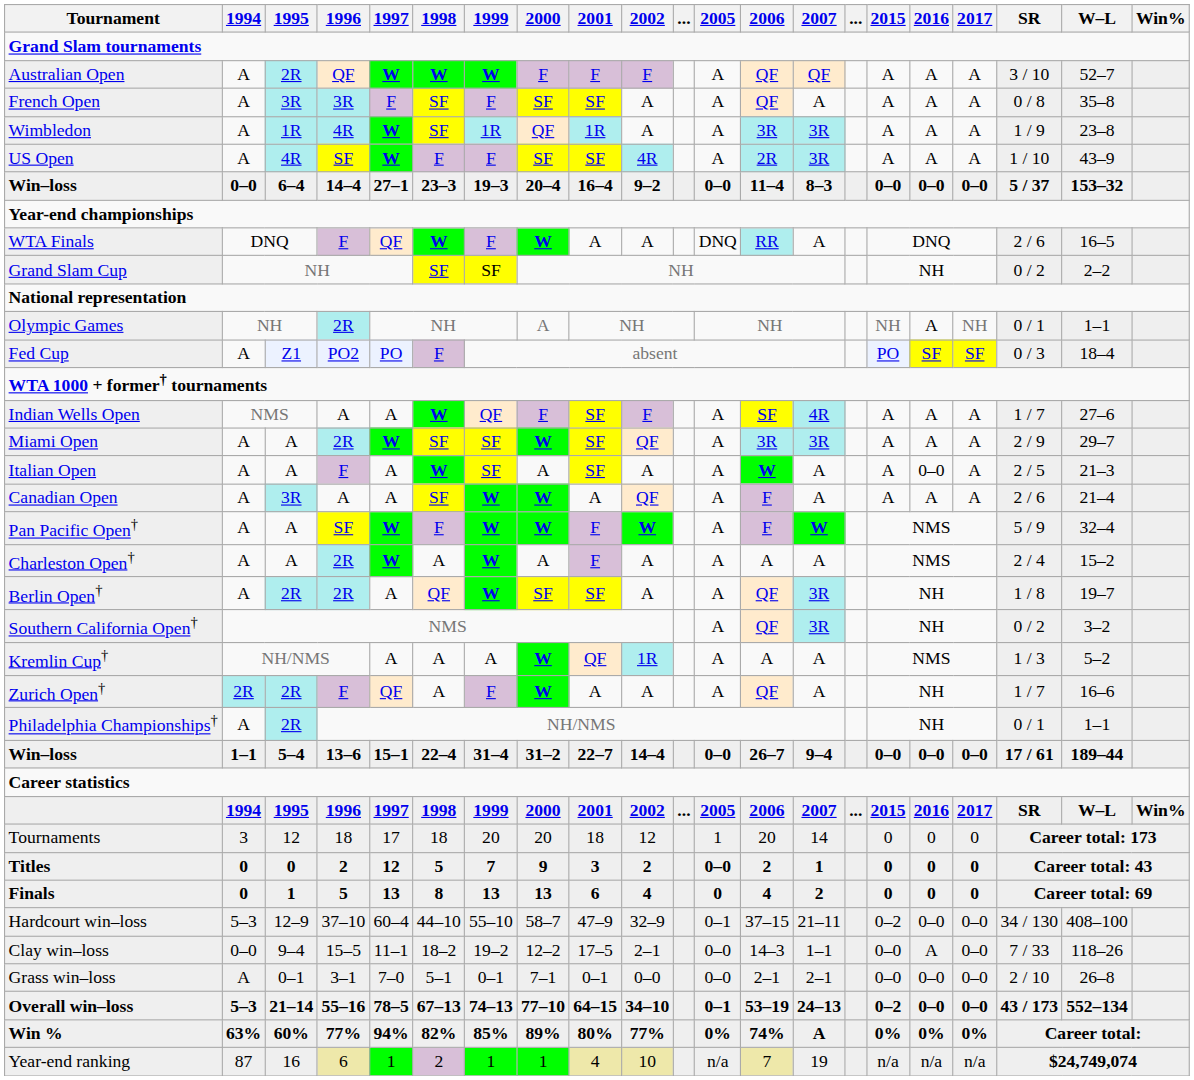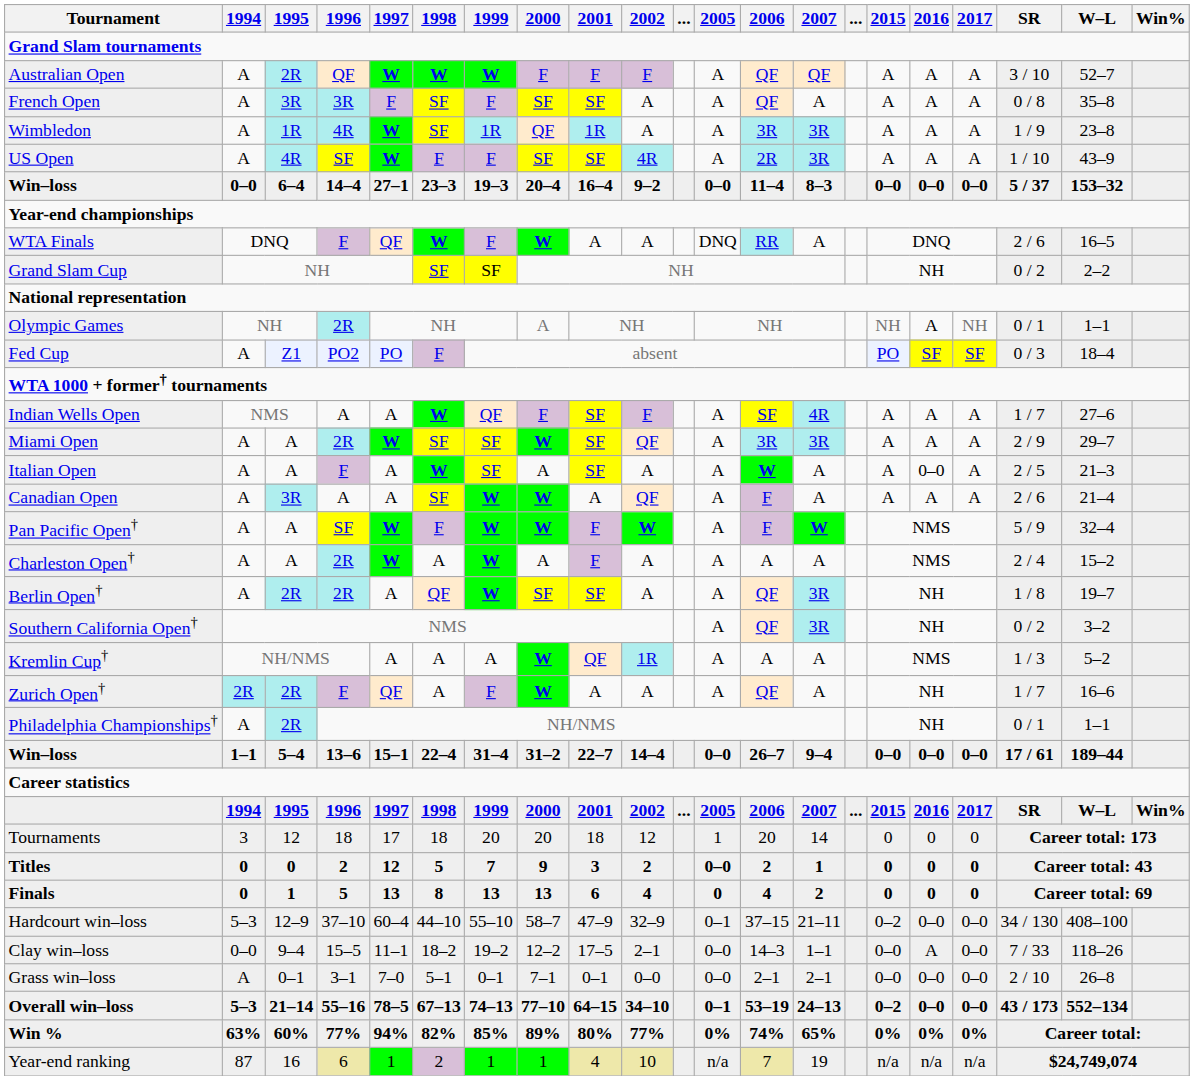 <table class="wikitable nowrap" style=text-align:center>
 <tr>
 <th>Tournament</th>
 <th><a href='#'>1994</a></th>
 <th><a href='#'>1995</a></th>
 <th><a href='#'>1996</a></th>
 <th><a href='#'>1997</a></th>
 <th><a href='#'>1998</a></th>
 <th><a href='#'>1999</a></th>
 <th><a href='#'>2000</a></th>
 <th><a href='#'>2001</a></th>
 <th><a href='#'>2002</a></th>
 <th>...</th>
 <th><a href='#'>2005</a></th>
 <th><a href='#'>2006</a></th>
 <th><a href='#'>2007</a></th>
 <th>...</th>
 <th><a href='#'>2015</a></th>
 <th><a href='#'>2016</a></th>
 <th><a href='#'>2017</a></th>
 <th>SR</th>
 <th>W–L</th>
 <th>Win%</th>
 </tr>
 <tr>
 <td colspan="21" align="left"><strong><a href='#'>Grand Slam tournaments</a></strong></td>
 </tr>
 <tr>
 <td align=left bgcolor=efefef><a href='#'>Australian Open</a></td>
 <td>A</td>
 <td bgcolor=afeeee><a href='#'>2R</a></td>
 <td bgcolor=ffebcd><a href='#'>QF</a></td>
 <td bgcolor=lime><strong><a href='#'>W</a></strong></td>
 <td bgcolor=lime><strong><a href='#'>W</a></strong></td>
 <td bgcolor=lime><strong><a href='#'>W</a></strong></td>
 <td bgcolor=thistle><a href='#'>F</a></td>
 <td bgcolor=thistle><a href='#'>F</a></td>
 <td bgcolor=thistle><a href='#'>F</a></td>
 <td></td>
 <td>A</td>
 <td bgcolor=ffebcd><a href='#'>QF</a></td>
 <td bgcolor=ffebcd><a href='#'>QF</a></td>
 <td></td>
 <td>A</td>
 <td>A</td>
 <td>A</td>
 <td bgcolor="efefef">3 / 10</td>
 <td bgcolor=efefef>52–7</td>
 <td bgcolor=efefef></td>
 </tr>
 <tr>
 <td align=left bgcolor=efefef><a href='#'>French Open</a></td>
 <td>A</td>
 <td bgcolor=afeeee><a href='#'>3R</a></td>
 <td bgcolor=afeeee><a href='#'>3R</a></td>
 <td bgcolor=thistle><a href='#'>F</a></td>
 <td bgcolor=yellow><a href='#'>SF</a></td>
 <td bgcolor=thistle><a href='#'>F</a></td>
 <td bgcolor=yellow><a href='#'>SF</a></td>
 <td bgcolor=yellow><a href='#'>SF</a></td>
 <td>A</td>
 <td></td>
 <td>A</td>
 <td bgcolor=ffebcd><a href='#'>QF</a></td>
 <td>A</td>
 <td></td>
 <td>A</td>
 <td>A</td>
 <td>A</td>
 <td bgcolor="efefef">0 / 8</td>
 <td bgcolor=efefef>35–8</td>
 <td bgcolor=efefef></td>
 </tr>
 <tr>
 <td align=left bgcolor=efefef><a href='#'>Wimbledon</a></td>
 <td>A</td>
 <td bgcolor=afeeee><a href='#'>1R</a></td>
 <td bgcolor=afeeee><a href='#'>4R</a></td>
 <td bgcolor=lime><strong><a href='#'>W</a></strong></td>
 <td bgcolor=yellow><a href='#'>SF</a></td>
 <td bgcolor=afeeee><a href='#'>1R</a></td>
 <td bgcolor=ffebcd><a href='#'>QF</a></td>
 <td bgcolor=afeeee><a href='#'>1R</a></td>
 <td>A</td>
 <td></td>
 <td>A</td>
 <td bgcolor=afeeee><a href='#'>3R</a></td>
 <td bgcolor=afeeee><a href='#'>3R</a></td>
 <td></td>
 <td>A</td>
 <td>A</td>
 <td>A</td>
 <td bgcolor="efefef">1 / 9</td>
 <td bgcolor=efefef>23–8</td>
 <td bgcolor=efefef></td>
 </tr>
 <tr>
 <td align=left bgcolor=efefef><a href='#'>US Open</a></td>
 <td>A</td>
 <td bgcolor=afeeee><a href='#'>4R</a></td>
 <td bgcolor=yellow><a href='#'>SF</a></td>
 <td bgcolor=lime><strong><a href='#'>W</a></strong></td>
 <td bgcolor=thistle><a href='#'>F</a></td>
 <td bgcolor=thistle><a href='#'>F</a></td>
 <td bgcolor=yellow><a href='#'>SF</a></td>
 <td bgcolor=yellow><a href='#'>SF</a></td>
 <td bgcolor=afeeee><a href='#'>4R</a></td>
 <td></td>
 <td>A</td>
 <td bgcolor=afeeee><a href='#'>2R</a></td>
 <td bgcolor=afeeee><a href='#'>3R</a></td>
 <td></td>
 <td>A</td>
 <td>A</td>
 <td>A</td>
 <td bgcolor="efefef">1 / 10</td>
 <td bgcolor=efefef>43–9</td>
 <td bgcolor=efefef></td>
 </tr>
 <tr style=background:#efefef;font-weight:bold>
 <td style="text-align:left">Win–loss</td>
 <td>0–0</td>
 <td>6–4</td>
 <td>14–4</td>
 <td>27–1</td>
 <td>23–3</td>
 <td>19–3</td>
 <td>20–4</td>
 <td>16–4</td>
 <td>9–2</td>
 <td></td>
 <td>0–0</td>
 <td>11–4</td>
 <td>8–3</td>
 <td></td>
 <td>0–0</td>
 <td>0–0</td>
 <td>0–0</td>
 <td>5 / 37</td>
 <td>153–32</td>
 <td></td>
 </tr>
 <tr>
 <td colspan="21" align="left"><strong>Year-end championships</strong></td>
 </tr>
 <tr>
 <td align=left bgcolor=efefef><a href='#'>WTA Finals</a></td>
 <td colspan="2">DNQ</td>
 <td bgcolor=thistle><a href='#'>F</a></td>
 <td bgcolor=ffebcd><a href='#'>QF</a></td>
 <td bgcolor=lime><strong><a href='#'>W</a></strong></td>
 <td bgcolor=thistle><a href='#'>F</a></td>
 <td bgcolor=lime><strong><a href='#'>W</a></strong></td>
 <td>A</td>
 <td>A</td>
 <td></td>
 <td>DNQ</td>
 <td bgcolor=afeeee><a href='#'>RR</a></td>
 <td>A</td>
 <td></td>
 <td colspan="3">DNQ</td>
 <td bgcolor="efefef">2 / 6</td>
 <td bgcolor=efefef>16–5</td>
 <td bgcolor=efefef></td>
 </tr>
 <tr>
 <td align=left bgcolor=efefef><a href='#'>Grand Slam Cup</a></td>
 <td colspan=4 style=color:#767676>NH</td>
 <td bgcolor=yellow><a href='#'>SF</a></td>
 <td bgcolor=yellow>SF</td>
 <td colspan="7" style="color:#767676">NH</td>
 <td></td>
 <td colspan="3">NH</td>
 <td bgcolor="efefef">0 / 2</td>
 <td bgcolor=efefef>2–2</td>
 <td bgcolor=efefef></td>
 </tr>
 <tr>
 <td colspan="21" align="left"><strong>National representation</strong></td>
 </tr>
 <tr>
 <td align=left bgcolor=efefef><a href='#'>Olympic Games</a></td>
 <td colspan=2 style=color:#767676>NH</td>
 <td bgcolor=afeeee><a href='#'>2R</a></td>
 <td colspan=3 style=color:#767676>NH</td>
 <td style=color:#767676>A</td>
 <td colspan=3 style=color:#767676>NH</td>
 <td colspan="3" style="color:#767676">NH</td>
 <td></td>
 <td style=color:#767676>NH</td>
 <td>A</td>
 <td style=color:#767676>NH</td>
 <td bgcolor="efefef">0 / 1</td>
 <td bgcolor=efefef>1–1</td>
 <td bgcolor=efefef></td>
 </tr>
 <tr>
 <td align=left bgcolor=efefef><a href='#'>Fed Cup</a></td>
 <td>A</td>
 <td bgcolor=ecf2ff><a href='#'>Z1</a></td>
 <td bgcolor=ecf2ff><a href='#'>PO2</a></td>
 <td bgcolor=ecf2ff><a href='#'>PO</a></td>
 <td bgcolor=thistle><a href='#'>F</a></td>
 <td colspan="8" style="color:#767676">absent</td>
 <td></td>
 <td bgcolor=ecf2ff><a href='#'>PO</a></td>
 <td bgcolor=yellow><a href='#'>SF</a></td>
 <td bgcolor=yellow><a href='#'>SF</a></td>
 <td bgcolor="efefef">0 / 3</td>
 <td bgcolor="efefef">18–4</td>
 <td bgcolor="efefef"></td>
 </tr>
 <tr>
 <td colspan="21" align="left"><strong><a href='#'>WTA 1000</a> + former<sup>†</sup> tournaments</strong></td>
 </tr>
 <tr>
 <td align="left" bgcolor=efefef><a href='#'>Indian Wells Open</a></td>
 <td colspan="2" style="color:#767676">NMS</td>
 <td>A</td>
 <td>A</td>
 <td bgcolor="lime"><strong><a href='#'>W</a></strong></td>
 <td bgcolor="ffebcd"><a href='#'>QF</a></td>
 <td bgcolor="thistle"><a href='#'>F</a></td>
 <td bgcolor="yellow"><a href='#'>SF</a></td>
 <td bgcolor="thistle"><a href='#'>F</a></td>
 <td></td>
 <td>A</td>
 <td bgcolor="yellow"><a href='#'>SF</a></td>
 <td bgcolor="afeeee"><a href='#'>4R</a></td>
 <td></td>
 <td>A</td>
 <td>A</td>
 <td>A</td>
 <td bgcolor="efefef">1 / 7</td>
 <td bgcolor=efefef>27–6</td>
 <td bgcolor=efefef></td>
 </tr>
 <tr>
 <td align="left" bgcolor=efefef><a href='#'>Miami Open</a></td>
 <td>A</td>
 <td>A</td>
 <td bgcolor="afeeee"><a href='#'>2R</a></td>
 <td bgcolor="lime"><strong><a href='#'>W</a></strong></td>
 <td bgcolor="yellow"><a href='#'>SF</a></td>
 <td bgcolor="yellow"><a href='#'>SF</a></td>
 <td bgcolor="lime"><strong><a href='#'>W</a></strong></td>
 <td bgcolor="yellow"><a href='#'>SF</a></td>
 <td bgcolor="ffebcd"><a href='#'>QF</a></td>
 <td></td>
 <td>A</td>
 <td bgcolor="afeeee"><a href='#'>3R</a></td>
 <td bgcolor="afeeee"><a href='#'>3R</a></td>
 <td></td>
 <td>A</td>
 <td>A</td>
 <td>A</td>
 <td bgcolor="efefef">2 / 9</td>
 <td bgcolor=efefef>29–7</td>
 <td bgcolor=efefef></td>
 </tr>
 <tr>
 <td align="left" bgcolor=efefef><a href='#'>Italian Open</a></td>
 <td>A</td>
 <td>A</td>
 <td bgcolor="thistle"><a href='#'>F</a></td>
 <td>A</td>
 <td bgcolor="lime"><strong><a href='#'>W</a></strong></td>
 <td bgcolor="yellow"><a href='#'>SF</a></td>
 <td>A</td>
 <td bgcolor="yellow"><a href='#'>SF</a></td>
 <td>A</td>
 <td></td>
 <td>A</td>
 <td bgcolor="lime"><strong><a href='#'>W</a></strong></td>
 <td>A</td>
 <td></td>
 <td>A</td>
 <td>0–0</td>
 <td>A</td>
 <td bgcolor="efefef">2 / 5</td>
 <td bgcolor=efefef>21–3</td>
 <td bgcolor=efefef></td>
 </tr>
 <tr>
 <td align="left" bgcolor=efefef><a href='#'>Canadian Open</a></td>
 <td>A</td>
 <td bgcolor="afeeee"><a href='#'>3R</a></td>
 <td>A</td>
 <td>A</td>
 <td bgcolor="yellow"><a href='#'>SF</a></td>
 <td bgcolor="lime"><strong><a href='#'>W</a></strong></td>
 <td bgcolor="lime"><strong><a href='#'>W</a></strong></td>
 <td>A</td>
 <td bgcolor="ffebcd"><a href='#'>QF</a></td>
 <td></td>
 <td>A</td>
 <td bgcolor="thistle"><a href='#'>F</a></td>
 <td>A</td>
 <td></td>
 <td>A</td>
 <td>A</td>
 <td>A</td>
 <td bgcolor="efefef">2 / 6</td>
 <td bgcolor=efefef>21–4</td>
 <td bgcolor=efefef></td>
 </tr>
 <tr>
 <td align="left" bgcolor=efefef><a href='#'>Pan Pacific Open</a><sup>†</sup></td>
 <td>A</td>
 <td>A</td>
 <td bgcolor="yellow"><a href='#'>SF</a></td>
 <td bgcolor="lime"><strong><a href='#'>W</a></strong></td>
 <td bgcolor="thistle"><a href='#'>F</a></td>
 <td bgcolor="lime"><strong><a href='#'>W</a></strong></td>
 <td bgcolor="lime"><strong><a href='#'>W</a></strong></td>
 <td bgcolor="thistle"><a href='#'>F</a></td>
 <td bgcolor="lime"><strong><a href='#'>W</a></strong></td>
 <td></td>
 <td>A</td>
 <td bgcolor="thistle"><a href='#'>F</a></td>
 <td bgcolor="lime"><strong><a href='#'>W</a></strong></td>
 <td></td>
 <td colspan="3">NMS</td>
 <td bgcolor="efefef">5 / 9</td>
 <td bgcolor=efefef>32–4</td>
 <td bgcolor=efefef></td>
 </tr>
 <tr>
 <td align="left" bgcolor=efefef><a href='#'>Charleston Open</a><sup>†</sup></td>
 <td>A</td>
 <td>A</td>
 <td bgcolor="afeeee"><a href='#'>2R</a></td>
 <td bgcolor="lime"><strong><a href='#'>W</a></strong></td>
 <td>A</td>
 <td bgcolor="lime"><strong><a href='#'>W</a></strong></td>
 <td>A</td>
 <td bgcolor="thistle"><a href='#'>F</a></td>
 <td>A</td>
 <td></td>
 <td>A</td>
 <td>A</td>
 <td>A</td>
 <td></td>
 <td colspan="3">NMS</td>
 <td bgcolor="efefef">2 / 4</td>
 <td bgcolor=efefef>15–2</td>
 <td bgcolor=efefef></td>
 </tr>
 <tr>
 <td align="left" bgcolor=efefef><a href='#'>Berlin Open</a><sup>†</sup></td>
 <td>A</td>
 <td bgcolor="afeeee"><a href='#'>2R</a></td>
 <td bgcolor="afeeee"><a href='#'>2R</a></td>
 <td>A</td>
 <td bgcolor="ffebcd"><a href='#'>QF</a></td>
 <td bgcolor="lime"><strong><a href='#'>W</a></strong></td>
 <td bgcolor="yellow"><a href='#'>SF</a></td>
 <td bgcolor="yellow"><a href='#'>SF</a></td>
 <td>A</td>
 <td></td>
 <td>A</td>
 <td bgcolor="ffebcd"><a href='#'>QF</a></td>
 <td bgcolor="afeeee"><a href='#'>3R</a></td>
 <td></td>
 <td colspan="3">NH</td>
 <td bgcolor="efefef">1 / 8</td>
 <td bgcolor=efefef>19–7</td>
 <td bgcolor=efefef></td>
 </tr>
 <tr>
 <td align="left" bgcolor=efefef><a href='#'>Southern California Open</a><sup>†</sup></td>
 <td colspan="9" style="color:#767676">NMS</td>
 <td></td>
 <td>A</td>
 <td bgcolor="ffebcd"><a href='#'>QF</a></td>
 <td bgcolor="afeeee"><a href='#'>3R</a></td>
 <td></td>
 <td colspan="3">NH</td>
 <td bgcolor="efefef">0 / 2</td>
 <td bgcolor=efefef>3–2</td>
 <td bgcolor=efefef></td>
 </tr>
 <tr>
 <td align=left bgcolor=efefef><a href='#'>Kremlin Cup</a><sup>†</sup></td>
 <td colspan=3 style=color:#767676>NH/NMS</td>
 <td>A</td>
 <td>A</td>
 <td>A</td>
 <td bgcolor=lime><strong><a href='#'>W</a></strong></td>
 <td bgcolor=ffebcd><a href='#'>QF</a></td>
 <td bgcolor=afeeee><a href='#'>1R</a></td>
 <td></td>
 <td>A</td>
 <td>A</td>
 <td>A</td>
 <td></td>
 <td colspan="3">NMS</td>
 <td bgcolor="efefef">1 / 3</td>
 <td bgcolor=efefef>5–2</td>
 <td bgcolor=efefef></td>
 </tr>
 <tr>
 <td align=left bgcolor=efefef><a href='#'>Zurich Open</a><sup>†</sup></td>
 <td bgcolor=afeeee><a href='#'>2R</a></td>
 <td bgcolor=afeeee><a href='#'>2R</a></td>
 <td bgcolor=thistle><a href='#'>F</a></td>
 <td bgcolor=ffebcd><a href='#'>QF</a></td>
 <td>A</td>
 <td bgcolor=thistle><a href='#'>F</a></td>
 <td bgcolor=lime><strong><a href='#'>W</a></strong></td>
 <td>A</td>
 <td>A</td>
 <td></td>
 <td>A</td>
 <td bgcolor=ffebcd><a href='#'>QF</a></td>
 <td>A</td>
 <td></td>
 <td colspan="3">NH</td>
 <td bgcolor="efefef">1 / 7</td>
 <td bgcolor=efefef>16–6</td>
 <td bgcolor=efefef></td>
 </tr>
 <tr>
 <td align=left bgcolor=efefef><a href='#'>Philadelphia Championships</a><sup>†</sup></td>
 <td>A</td>
 <td bgcolor=afeeee><a href='#'>2R</a></td>
 <td colspan="11" style="color:#767676">NH/NMS</td>
 <td></td>
 <td colspan="3">NH</td>
 <td bgcolor=efefef>0 / 1</td>
 <td bgcolor=efefef>1–1</td>
 <td bgcolor=efefef></td>
 </tr>
 <tr style="background:#efefef;font-weight:bold">
 <td align=left>Win–loss</td>
 <td>1–1</td>
 <td>5–4</td>
 <td>13–6</td>
 <td>15–1</td>
 <td>22–4</td>
 <td>31–4</td>
 <td>31–2</td>
 <td>22–7</td>
 <td>14–4</td>
 <td></td>
 <td>0–0</td>
 <td>26–7</td>
 <td>9–4</td>
 <td></td>
 <td>0–0</td>
 <td>0–0</td>
 <td>0–0</td>
 <td>17 / 61</td>
 <td>189–44</td>
 <td></td>
 </tr>
 <tr>
 <td colspan="21" style="text-align:left"><strong>Career statistics</strong></td>
 </tr>
 <tr style="background:#efefef;font-weight:bold">
 <td></td>
 <td><a href='#'>1994</a></td>
 <td><a href='#'>1995</a></td>
 <td><a href='#'>1996</a></td>
 <td><a href='#'>1997</a></td>
 <td><a href='#'>1998</a></td>
 <td><a href='#'>1999</a></td>
 <td><a href='#'>2000</a></td>
 <td><a href='#'>2001</a></td>
 <td><a href='#'>2002</a></td>
 <td>...</td>
 <td><a href='#'>2005</a></td>
 <td><a href='#'>2006</a></td>
 <td><a href='#'>2007</a></td>
 <td>...</td>
 <td><a href='#'>2015</a></td>
 <td><a href='#'>2016</a></td>
 <td><a href='#'>2017</a></td>
 <td>SR</td>
 <td>W–L</td>
 <td>Win%</td>
 </tr>
 <tr bgcolor="efefef">
 <td align="left">Tournaments</td>
 <td>3</td>
 <td>12</td>
 <td>18</td>
 <td>17</td>
 <td>18</td>
 <td>20</td>
 <td>20</td>
 <td>18</td>
 <td>12</td>
 <td></td>
 <td>1</td>
 <td>20</td>
 <td>14</td>
 <td></td>
 <td>0</td>
 <td>0</td>
 <td>0</td>
 <td colspan="3"><strong>Career total: 173</strong></td>
 </tr>
 <tr style="background:#efefef;font-weight:bold">
 <td style="text-align:left">Titles</td>
 <td>0</td>
 <td>0</td>
 <td>2</td>
 <td>12</td>
 <td>5</td>
 <td>7</td>
 <td>9</td>
 <td>3</td>
 <td>2</td>
 <td></td>
 <td>0–0</td>
 <td>2</td>
 <td>1</td>
 <td></td>
 <td>0</td>
 <td>0</td>
 <td>0</td>
 <td colspan="3">Career total: 43</td>
 </tr>
 <tr style="background:#efefef;font-weight:bold">
 <td align="left">Finals</td>
 <td>0</td>
 <td>1</td>
 <td>5</td>
 <td>13</td>
 <td>8</td>
 <td>13</td>
 <td>13</td>
 <td>6</td>
 <td>4</td>
 <td></td>
 <td>0</td>
 <td>4</td>
 <td>2</td>
 <td></td>
 <td>0</td>
 <td>0</td>
 <td>0</td>
 <td colspan="3">Career total: 69</td>
 </tr>
 <tr style="background:#efefef;">
 <td align="left">Hardcourt win–loss</td>
 <td>5–3</td>
 <td>12–9</td>
 <td>37–10</td>
 <td>60–4</td>
 <td>44–10</td>
 <td>55–10</td>
 <td>58–7</td>
 <td>47–9</td>
 <td>32–9</td>
 <td></td>
 <td>0–1</td>
 <td>37–15</td>
 <td>21–11</td>
 <td></td>
 <td>0–2</td>
 <td>0–0</td>
 <td>0–0</td>
 <td>34 / 130</td>
 <td>408–100</td>
 <td></td>
 </tr>
 <tr style="background:#efefef;">
 <td align="left">Clay win–loss</td>
 <td>0–0</td>
 <td>9–4</td>
 <td>15–5</td>
 <td>11–1</td>
 <td>18–2</td>
 <td>19–2</td>
 <td>12–2</td>
 <td>17–5</td>
 <td>2–1</td>
 <td></td>
 <td>0–0</td>
 <td>14–3</td>
 <td>1–1</td>
 <td></td>
 <td>0–0</td>
 <td>A</td>
 <td>0–0</td>
 <td>7 / 33</td>
 <td>118–26</td>
 <td></td>
 </tr>
 <tr style="background:#efefef;">
 <td align="left">Grass win–loss</td>
 <td>A</td>
 <td>0–1</td>
 <td>3–1</td>
 <td>7–0</td>
 <td>5–1</td>
 <td>0–1</td>
 <td>7–1</td>
 <td>0–1</td>
 <td>0–0</td>
 <td></td>
 <td>0–0</td>
 <td>2–1</td>
 <td>2–1</td>
 <td></td>
 <td>0–0</td>
 <td>0–0</td>
 <td>0–0</td>
 <td>2 / 10</td>
 <td>26–8</td>
 <td></td>
 </tr>
 <tr style="background:#efefef;font-weight:bold">
 <td style="text-align:left">Overall win–loss</td>
 <td>5–3</td>
 <td>21–14</td>
 <td>55–16</td>
 <td>78–5</td>
 <td>67–13</td>
 <td>74–13</td>
 <td>77–10</td>
 <td>64–15</td>
 <td>34–10</td>
 <td></td>
 <td>0–1</td>
 <td>53–19</td>
 <td>24–13</td>
 <td></td>
 <td>0–2</td>
 <td>0–0</td>
 <td>0–0</td>
 <td>43 / 173</td>
 <td>552–134</td>
 <td></td>
 </tr>
 <tr style="background:#efefef;font-weight:bold">
 <td style="text-align:left">Win %</td>
 <td>63%</td>
 <td>60%</td>
 <td>77%</td>
 <td>94%</td>
 <td>82%</td>
 <td>85%</td>
 <td>89%</td>
 <td>80%</td>
 <td>77%</td>
 <td></td>
 <td>0%</td>
 <td>74%</td>
-<td>A</td>
+<td>65%</td>
 <td></td>
 <td>0%</td>
 <td>0%</td>
 <td>0%</td>
 <td colspan="3">Career total: </td>
 </tr>
 <tr style="background:#efefef;">
 <td align="left">Year-end ranking</td>
 <td>87</td>
 <td>16</td>
 <td bgcolor="EEE8AA">6</td>
 <td bgcolor="lime">1</td>
 <td bgcolor="thistle">2</td>
 <td bgcolor="lime">1</td>
 <td bgcolor="lime">1</td>
 <td bgcolor="EEE8AA">4</td>
 <td bgcolor="EEE8AA">10</td>
 <td></td>
 <td>n/a</td>
 <td bgcolor="EEE8AA">7</td>
 <td>19</td>
 <td></td>
 <td>n/a</td>
 <td>n/a</td>
 <td>n/a</td>
 <td colspan="3"><strong>$24,749,074</strong></td>
 </tr>
 </table>
